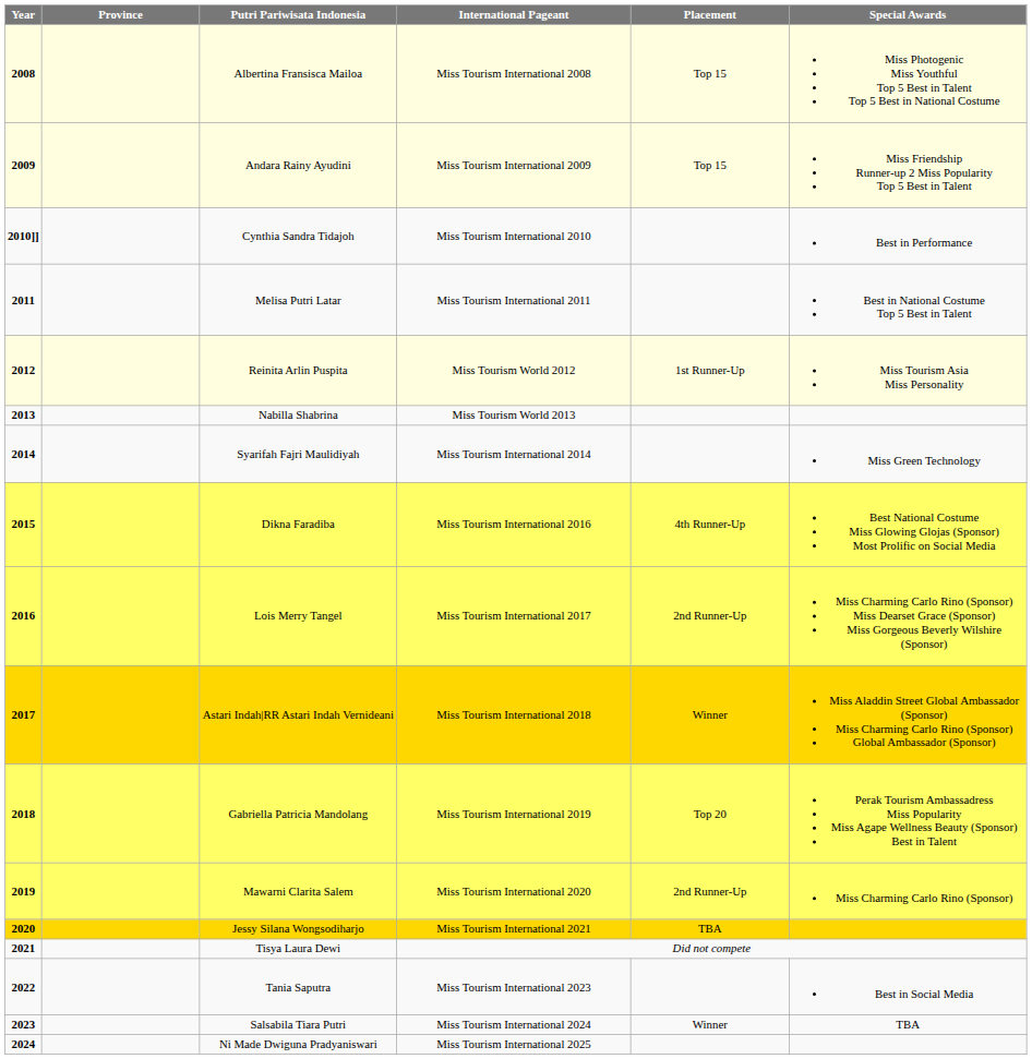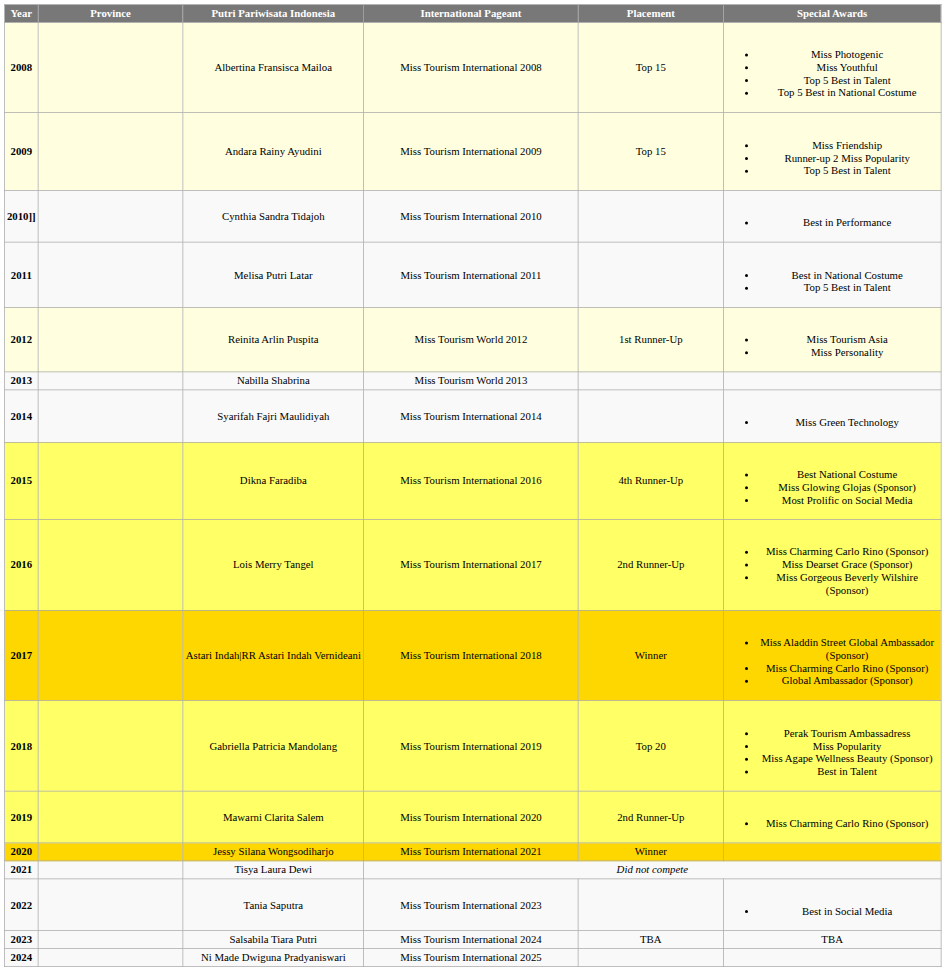 <table class="wikitable sortable" style="font-size: 90%; text-align:center">
 <tr>
 <th width="30" style="background-color:#787878;color:#FFFFFF;">Year</th>
 <th width="200" style="background-color:#787878;color:#FFFFFF;">Province</th>
 <th width="250" style="background-color:#787878;color:#FFFFFF;">Putri Pariwisata Indonesia</th>
 <th width="300" style="background-color:#787878;color:#FFFFFF;">International Pageant</th>
 <th width="200" style="background-color:#787878;color:#FFFFFF;">Placement</th>
 <th width="300" style="background-color:#787878;color:#FFFFFF;">Special Awards</th>
 </tr>
 <tr>
 </tr>
 <tr style="background-color:lightyellow">
 <td><strong>2008</strong></td>
 <td></td>
 <td>Albertina Fransisca Mailoa</td>
 <td>Miss Tourism International 2008</td>
 <td>Top 15</td>
 <td><br><ul><li>Miss Photogenic</li><li>Miss Youthful</li><li>Top 5 Best in Talent</li><li>Top 5 Best in National Costume</li></ul></td>
 </tr>
 <tr style="background-color:lightyellow">
 <td><strong>2009</strong></td>
 <td></td>
 <td>Andara Rainy Ayudini</td>
 <td>Miss Tourism International 2009</td>
 <td>Top 15</td>
 <td><br><ul><li>Miss Friendship</li><li>Runner-up 2 Miss Popularity</li><li>Top 5 Best in Talent</li></ul></td>
 </tr>
 <tr>
 <td><strong>2010]]</strong></td>
 <td></td>
 <td>Cynthia Sandra Tidajoh</td>
 <td>Miss Tourism International 2010</td>
 <td></td>
 <td><br><ul><li>Best in Performance</li></ul></td>
 </tr>
 <tr>
 <td><strong>2011</strong></td>
 <td></td>
 <td>Melisa Putri Latar</td>
 <td>Miss Tourism International 2011</td>
 <td></td>
 <td><br><ul><li>Best in National Costume</li><li>Top 5 Best in Talent</li></ul></td>
 </tr>
 <tr style="background-color:lightyellow">
 <td><strong>2012</strong></td>
 <td></td>
 <td>Reinita Arlin Puspita</td>
 <td>Miss Tourism World 2012</td>
 <td>1st Runner-Up</td>
 <td><br><ul><li>Miss Tourism Asia</li><li>Miss Personality</li></ul></td>
 </tr>
 <tr>
 <td><strong>2013</strong></td>
 <td></td>
 <td>Nabilla Shabrina</td>
 <td>Miss Tourism World 2013</td>
 <td></td>
 <td></td>
 </tr>
 <tr>
 <td><strong>2014</strong></td>
 <td></td>
 <td>Syarifah Fajri Maulidiyah</td>
 <td>Miss Tourism International 2014</td>
 <td></td>
 <td><br><ul><li>Miss Green Technology</li></ul></td>
 </tr>
 <tr style="background-color:#FFFF66">
 <td><strong>2015</strong></td>
 <td></td>
 <td>Dikna Faradiba</td>
 <td>Miss Tourism International 2016</td>
 <td>4th Runner-Up</td>
 <td><br><ul><li>Best National Costume</li><li>Miss Glowing Glojas (Sponsor)</li><li>Most Prolific on Social Media</li></ul></td>
 </tr>
 <tr style="background-color:#FFFF66">
 <td><strong>2016</strong></td>
 <td></td>
 <td>Lois Merry Tangel</td>
 <td>Miss Tourism International 2017</td>
 <td>2nd Runner-Up</td>
 <td><br><ul><li>Miss Charming Carlo Rino (Sponsor)</li><li>Miss Dearset Grace (Sponsor)</li><li>Miss Gorgeous Beverly Wilshire (Sponsor)</li></ul></td>
 </tr>
 <tr style="background-color:gold">
 <td><strong>2017</strong></td>
 <td></td>
 <td>Astari Indah|RR Astari Indah Vernideani</td>
 <td>Miss Tourism International 2018</td>
 <td>Winner</td>
 <td><br><ul><li>Miss Aladdin Street Global Ambassador (Sponsor)</li><li>Miss Charming Carlo Rino (Sponsor)</li><li>Global Ambassador (Sponsor)</li></ul></td>
 </tr>
 <tr style="background-color:#FFFF66">
 <td><strong>2018</strong></td>
 <td></td>
 <td>Gabriella Patricia Mandolang</td>
 <td>Miss Tourism International 2019</td>
 <td>Top 20</td>
 <td><br><ul><li>Perak Tourism Ambassadress</li><li>Miss Popularity</li><li>Miss Agape Wellness Beauty (Sponsor)</li><li>Best in Talent</li></ul></td>
 </tr>
 <tr style="background-color:#FFFF66">
 <td><strong>2019</strong></td>
 <td></td>
 <td>Mawarni Clarita Salem</td>
 <td>Miss Tourism International 2020</td>
 <td>2nd Runner-Up</td>
 <td><br><ul><li>Miss Charming Carlo Rino (Sponsor)</li></ul></td>
 </tr>
 <tr style="background-color:gold">
 <td><strong>2020</strong></td>
 <td></td>
 <td>Jessy Silana Wongsodiharjo</td>
 <td>Miss Tourism International 2021</td>
-<td>TBA</td>
+<td>Winner</td>
 <td></td>
 </tr>
 <tr>
 <td><strong>2021</strong></td>
 <td></td>
 <td>Tisya Laura Dewi</td>
 <td colspan="3" style="text-align:center;"><em>Did not compete</em></td>
 </tr>
 <tr>
 <td><strong>2022</strong></td>
 <td></td>
 <td>Tania Saputra</td>
 <td>Miss Tourism International 2023</td>
 <td></td>
 <td><br><ul><li>Best in Social Media</li></ul></td>
 </tr>
 <tr>
 <td><strong>2023</strong></td>
 <td></td>
 <td>Salsabila Tiara Putri</td>
 <td>Miss Tourism International 2024</td>
-<td>Winner</td>
+<td>TBA</td>
 <td>TBA</td>
 </tr>
 <tr>
 <td><strong>2024</strong></td>
 <td></td>
 <td>Ni Made Dwiguna Pradyaniswari</td>
 <td>Miss Tourism International 2025</td>
 <td></td>
 <td></td>
 </tr>
 </table>
